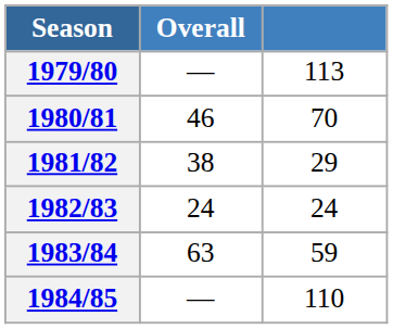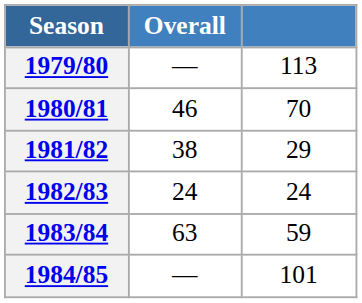 <table class="wikitable" style="font-size:86%; text-align:center; border:grey solid 1px; border-collapse:collapse; background:#ffffff;">
 <tr>
 <th style="background-color:#369; color:white; width:60px;"> Season </th>
 <th style="background-color:#4180be; color:white; width:55px;">Overall</th>
 <th style="background-color:#4180be; color:white; width:55px;"></th>
 </tr>
 <tr>
 <th scope=row align=center><a href='#'>1979/80</a></th>
 <td align=center>—</td>
 <td align=center>113</td>
 </tr>
 <tr>
 <th scope=row align=center><a href='#'>1980/81</a></th>
 <td align=center>46</td>
 <td align=center>70</td>
 </tr>
 <tr>
 <th scope=row align=center><a href='#'>1981/82</a></th>
 <td align=center>38</td>
 <td align=center>29</td>
 </tr>
 <tr>
 <th scope=row align=center><a href='#'>1982/83</a></th>
 <td align=center>24</td>
 <td align=center>24</td>
 </tr>
 <tr>
 <th scope=row align=center><a href='#'>1983/84</a></th>
 <td align=center>63</td>
 <td align=center>59</td>
 </tr>
 <tr>
 <th scope=row align=center><a href='#'>1984/85</a></th>
 <td align=center>—</td>
-<td align=center>110</td>
+<td align=center>101</td>
 </tr>
 </table>
